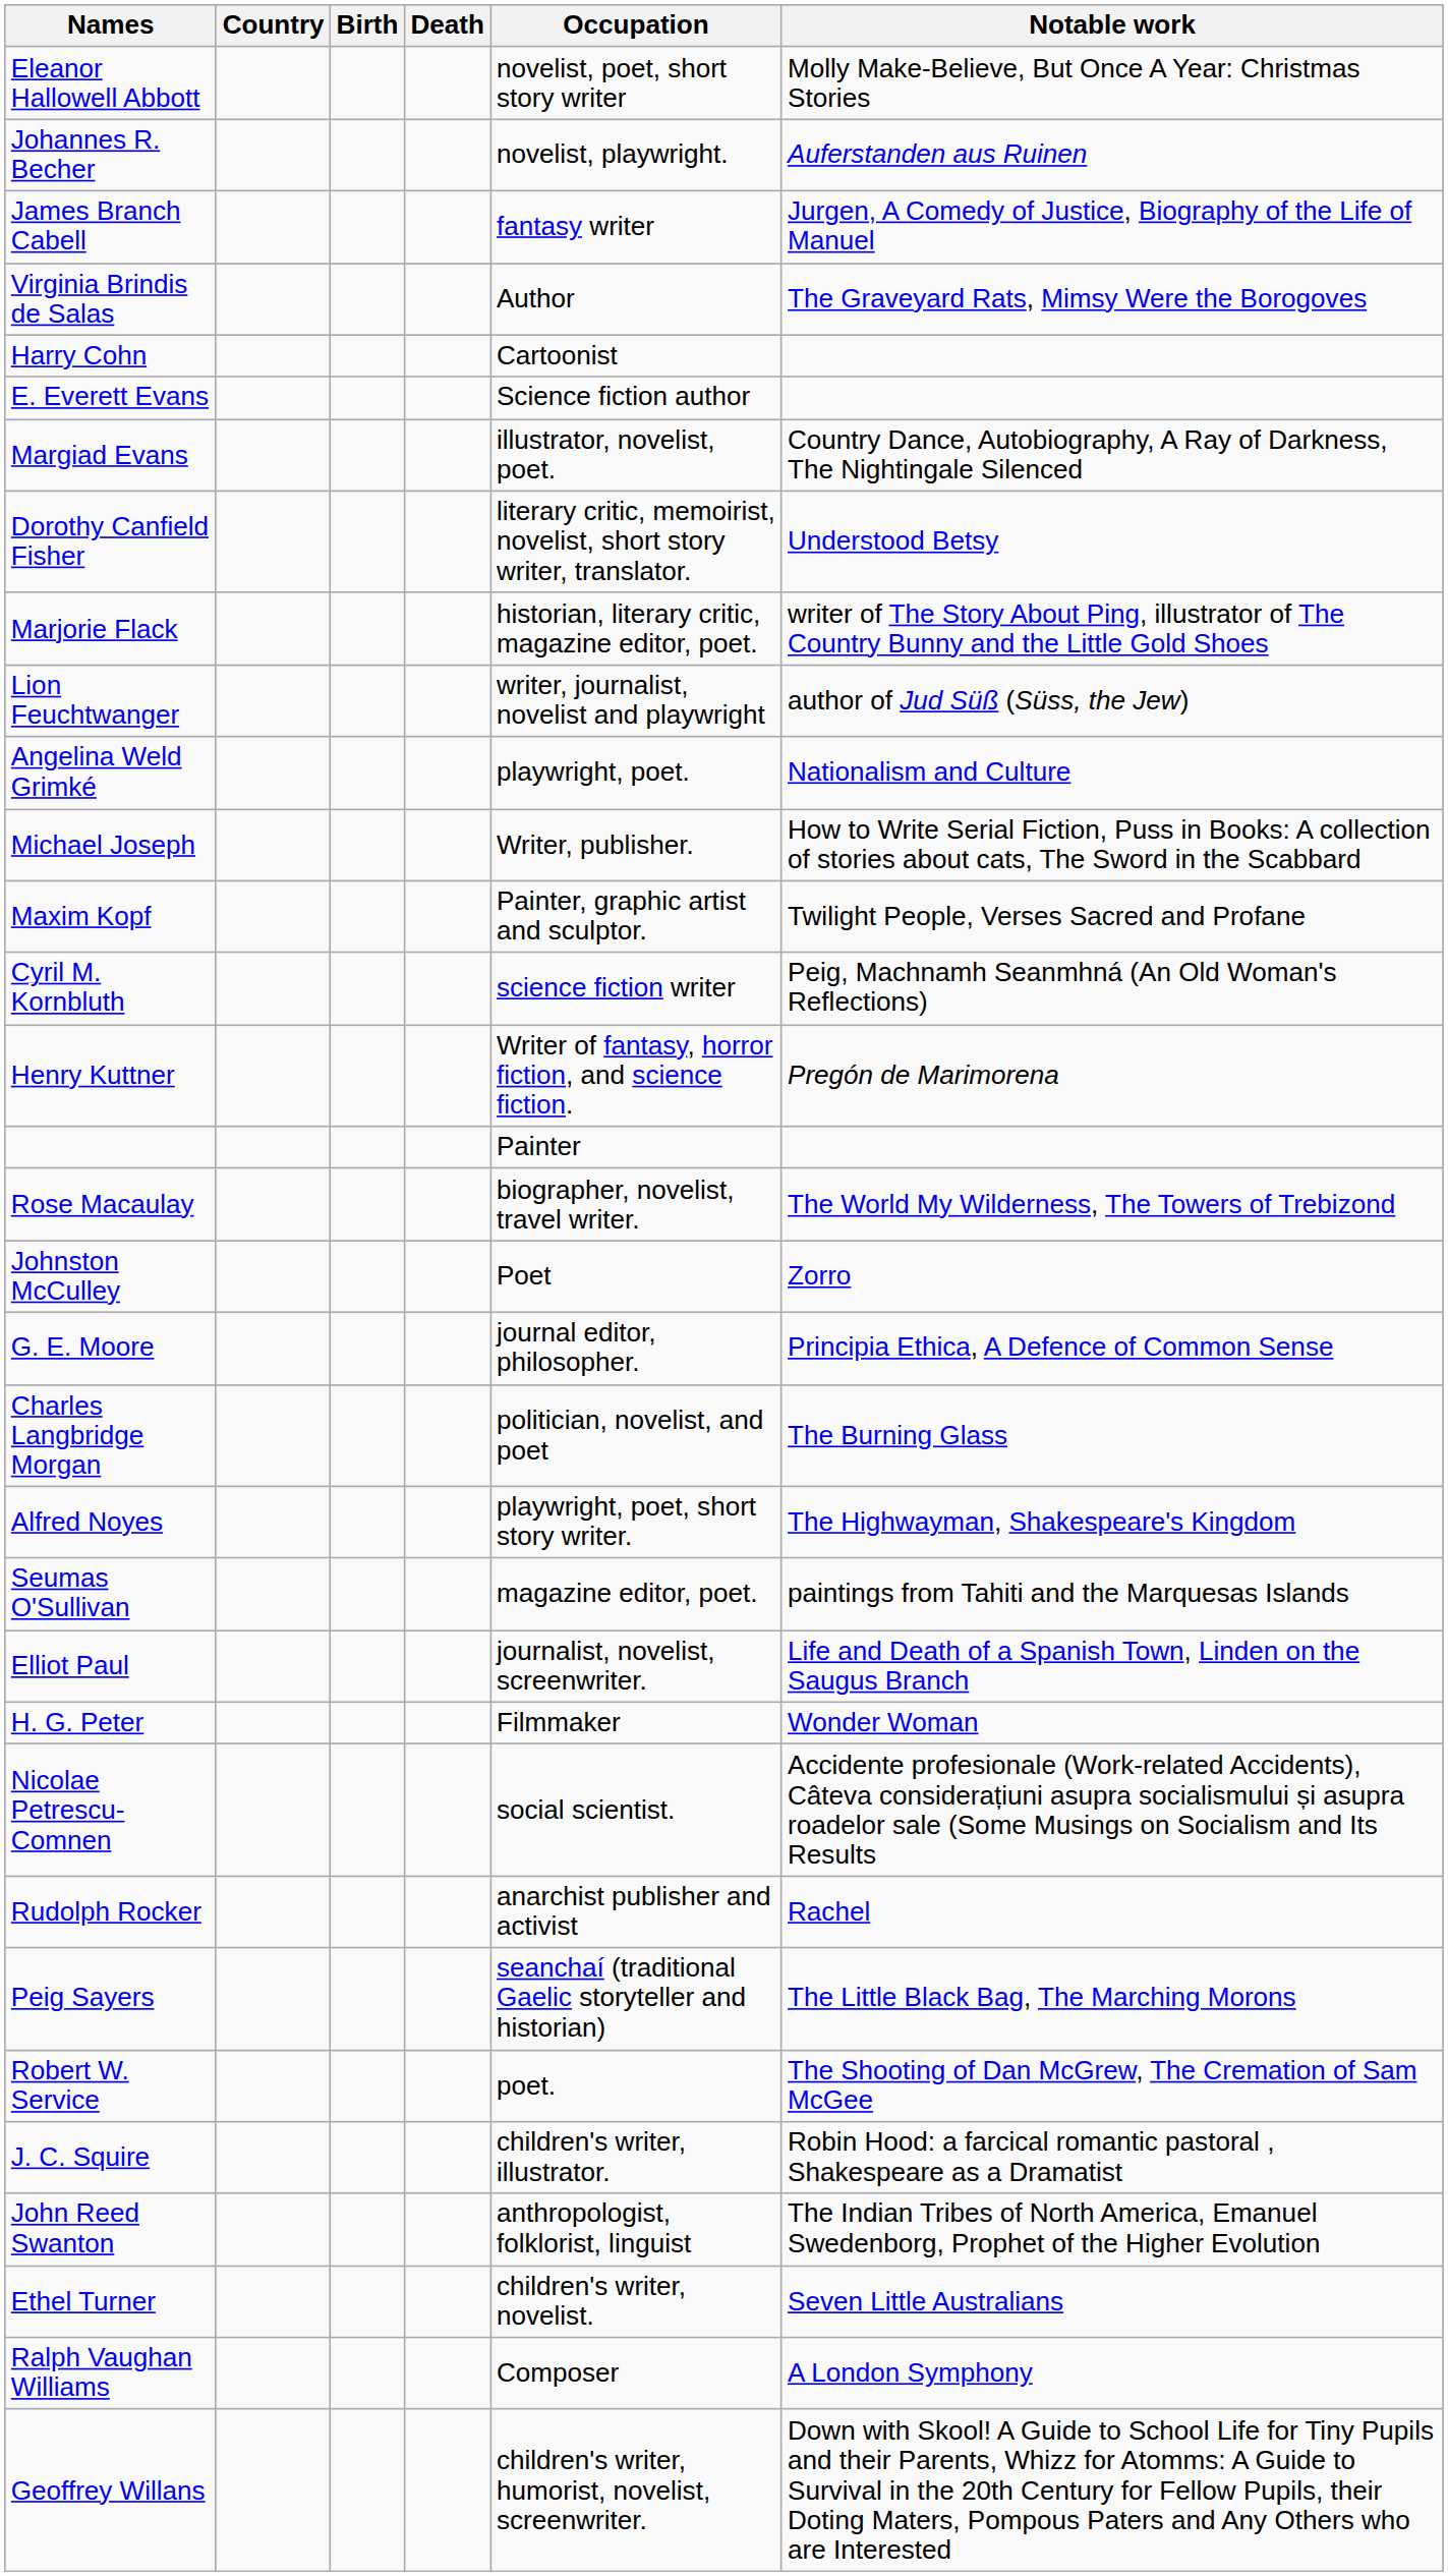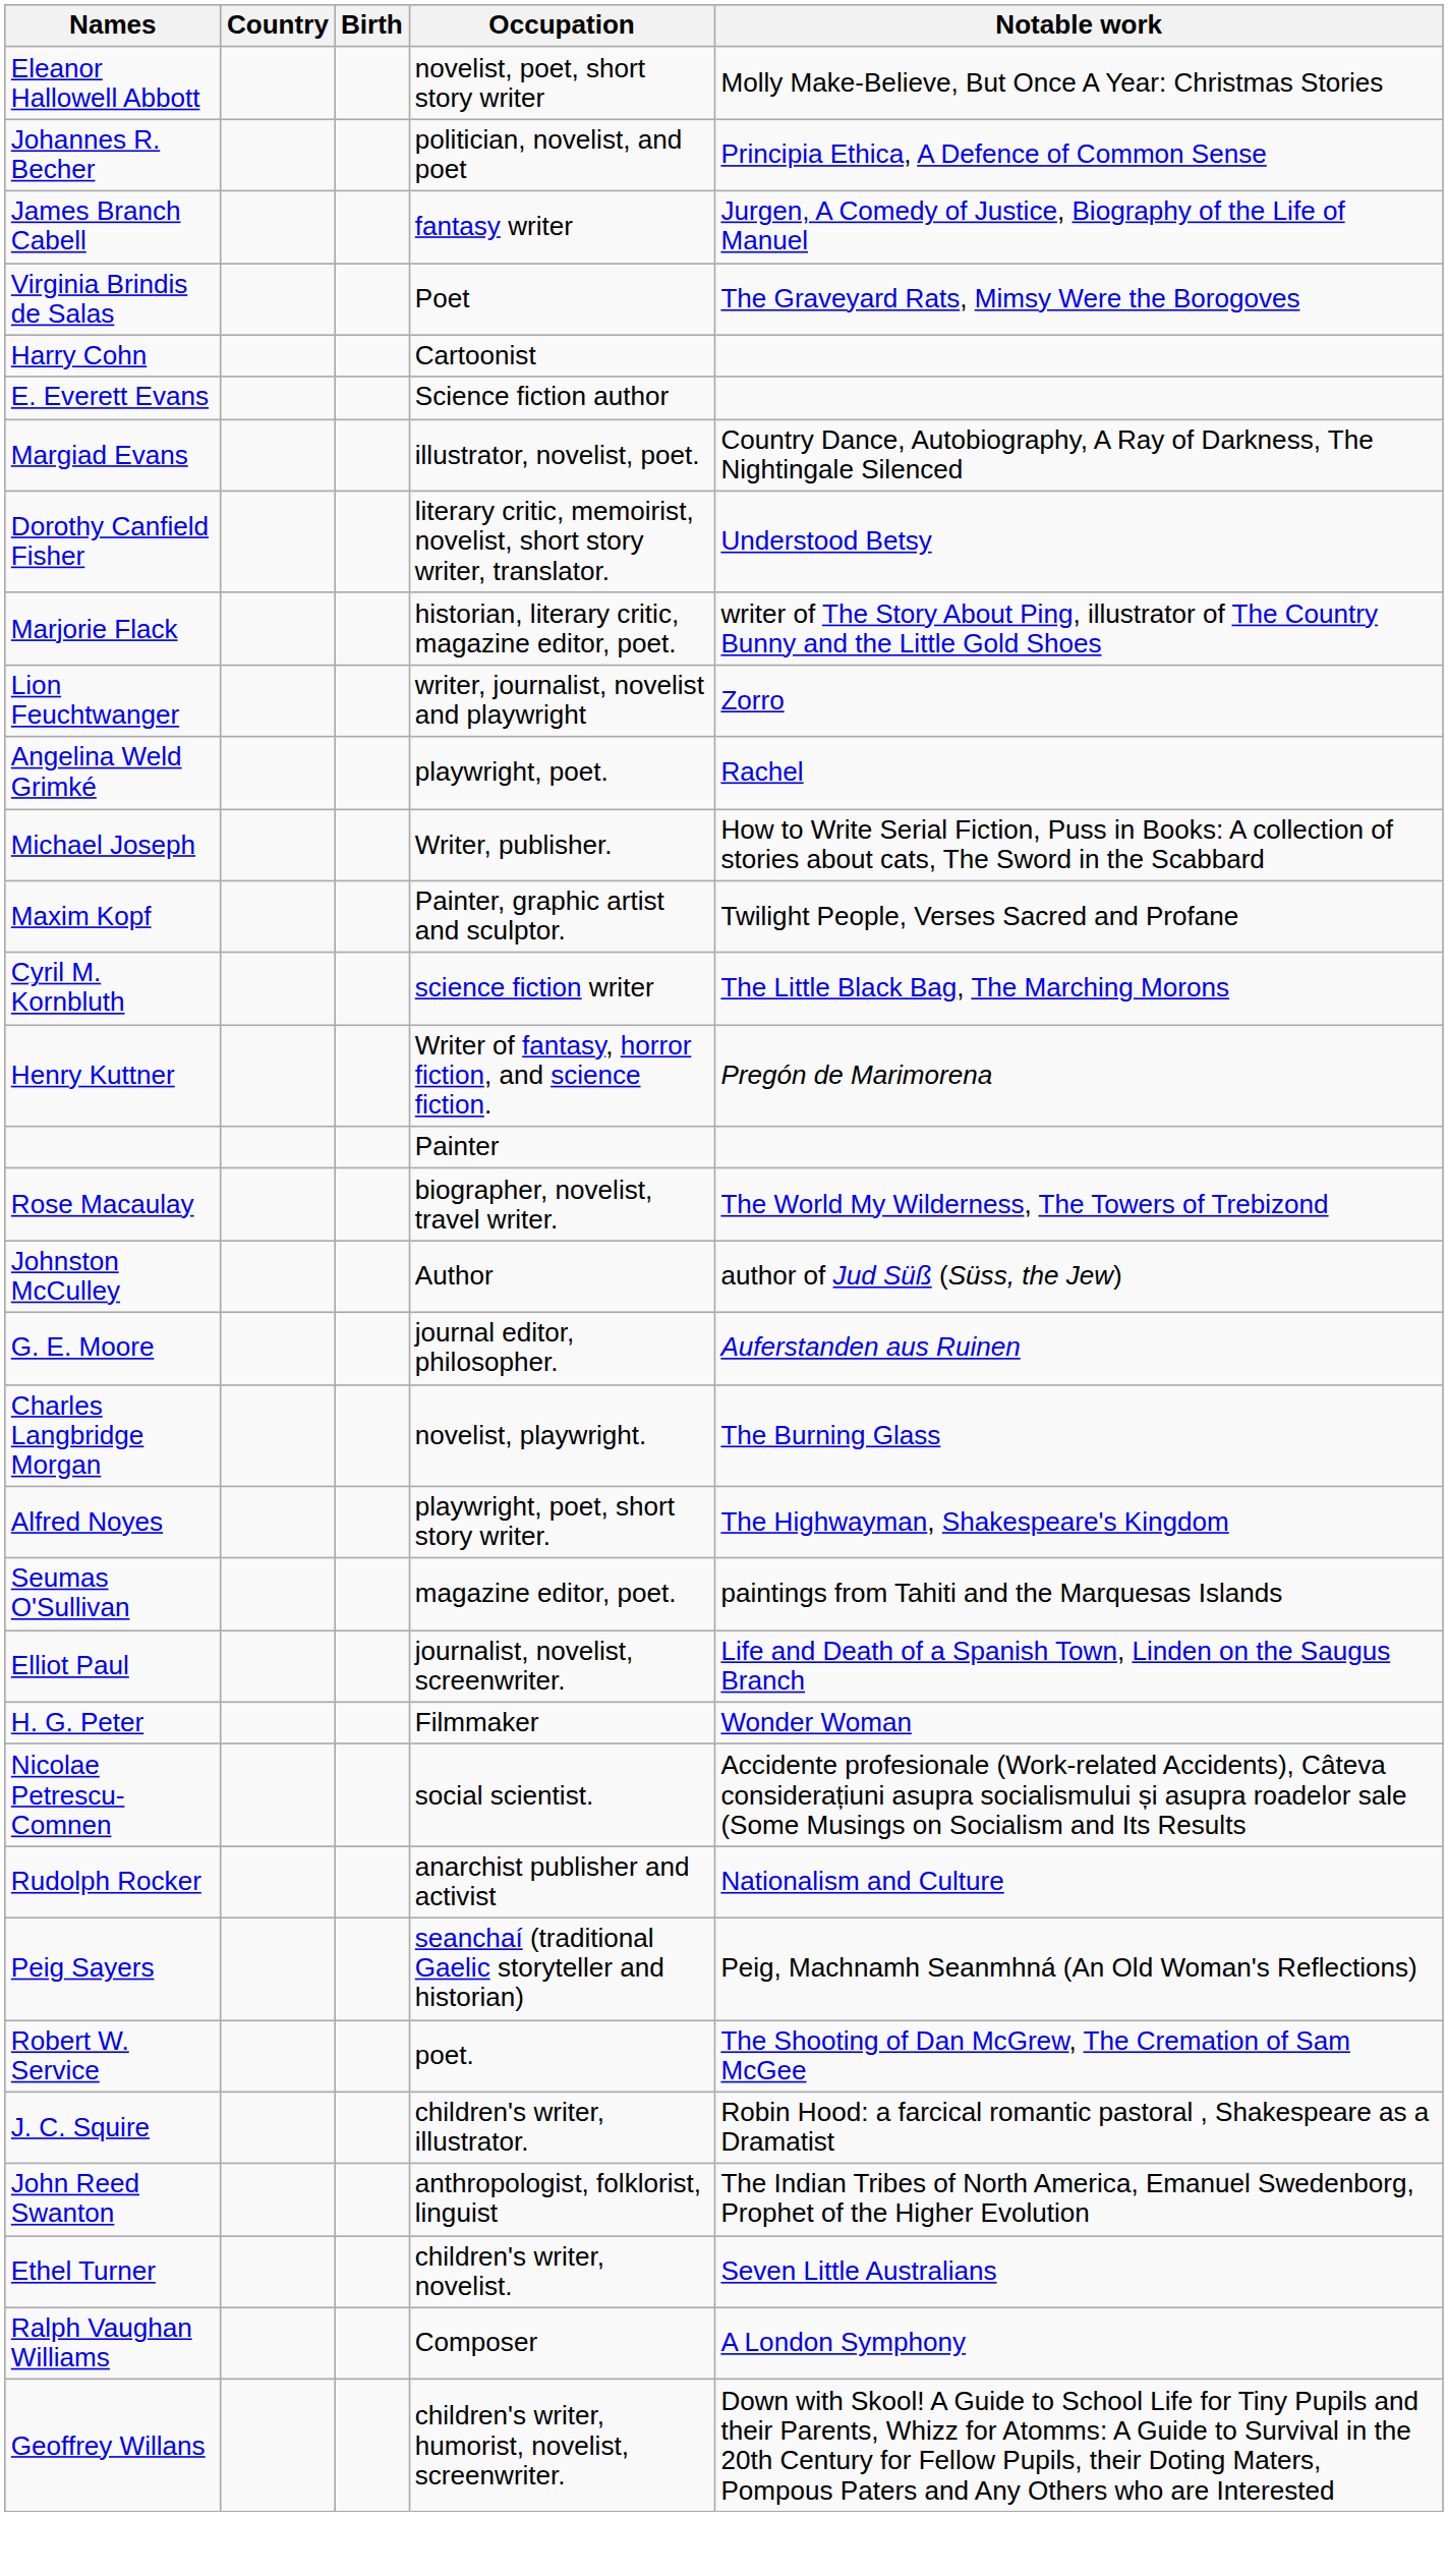 <table class="wikitable sortable" border="1" style="border-spacing:0; style="width:100%;">
 <tr>
 <th>Names</th>
 <th>Country</th>
 <th>Birth</th>
-<th>Death</th>
 <th>Occupation</th>
 <th>Notable work</th>
 </tr>
 <tr>
 <td><a href='#'>Eleanor Hallowell Abbott</a></td>
-<td></td>
 <td></td>
 <td></td>
 <td>novelist, poet, short story writer</td>
 <td>Molly Make-Believe, But Once A Year: Christmas Stories</td>
 </tr>
 <tr>
 <td><a href='#'>Johannes R. Becher</a></td>
 <td></td>
 <td></td>
-<td></td>
-<td>novelist, playwright.</td>
-<td><em><a href='#'>Auferstanden aus Ruinen</a></em></td>
+<td>politician, novelist, and poet</td>
+<td><a href='#'>Principia Ethica</a>, <a href='#'>A Defence of Common Sense</a></td>
 </tr>
 <tr>
 <td><a href='#'>James Branch Cabell</a></td>
-<td></td>
 <td></td>
 <td></td>
 <td><a href='#'>fantasy</a> writer</td>
 <td><a href='#'>Jurgen, A Comedy of Justice</a>, <a href='#'>Biography of the Life of Manuel</a></td>
 </tr>
 <tr>
 <td><a href='#'>Virginia Brindis de Salas</a></td>
 <td></td>
 <td></td>
-<td></td>
-<td>Author</td>
+<td>Poet</td>
 <td><a href='#'>The Graveyard Rats</a>, <a href='#'>Mimsy Were the Borogoves</a></td>
 </tr>
 <tr>
 <td><a href='#'>Harry Cohn</a></td>
-<td></td>
 <td></td>
 <td></td>
 <td>Cartoonist</td>
 <td></td>
 </tr>
 <tr>
 <td><a href='#'>E. Everett Evans</a></td>
 <td></td>
 <td></td>
-<td></td>
 <td>Science fiction author</td>
 <td></td>
 </tr>
 <tr>
 <td><a href='#'>Margiad Evans</a></td>
-<td></td>
 <td></td>
 <td></td>
 <td>illustrator, novelist, poet.</td>
 <td>Country Dance, Autobiography, A Ray of Darkness, The Nightingale Silenced</td>
 </tr>
 <tr>
 <td><a href='#'>Dorothy Canfield Fisher</a></td>
 <td></td>
 <td></td>
-<td></td>
 <td>literary critic, memoirist, novelist, short story writer, translator.</td>
 <td><a href='#'>Understood Betsy</a></td>
 </tr>
 <tr>
 <td><a href='#'>Marjorie Flack</a></td>
-<td></td>
 <td></td>
 <td></td>
 <td>historian, literary critic, magazine editor, poet.</td>
 <td>writer of <a href='#'>The Story About Ping</a>, illustrator of <a href='#'>The Country Bunny and the Little Gold Shoes</a></td>
 </tr>
 <tr>
 <td><a href='#'>Lion Feuchtwanger</a></td>
 <td></td>
 <td></td>
-<td></td>
 <td>writer, journalist, novelist and playwright</td>
-<td>author of  <a href='#'><em>Jud Süß</em></a> (<em>Süss, the Jew</em>)</td>
+<td><a href='#'>Zorro</a></td>
 </tr>
 <tr>
 <td><a href='#'>Angelina Weld Grimké</a></td>
 <td></td>
 <td></td>
-<td></td>
 <td>playwright, poet.</td>
-<td><a href='#'>Nationalism and Culture</a></td>
+<td><a href='#'>Rachel</a></td>
 </tr>
 <tr>
 <td><a href='#'>Michael Joseph</a></td>
-<td></td>
 <td></td>
 <td></td>
 <td>Writer, publisher.</td>
 <td>How to Write Serial Fiction, Puss in Books: A collection of stories about cats, The Sword in the Scabbard</td>
 </tr>
 <tr>
 <td><a href='#'>Maxim Kopf</a></td>
 <td><br><br></td>
 <td></td>
-<td></td>
 <td>Painter, graphic artist and sculptor.</td>
 <td>Twilight People, Verses Sacred and Profane</td>
 </tr>
 <tr>
 <td><a href='#'>Cyril M. Kornbluth</a></td>
 <td></td>
 <td></td>
-<td></td>
 <td><a href='#'>science fiction</a> writer</td>
-<td>Peig, Machnamh Seanmhná (An Old Woman's Reflections)</td>
+<td><a href='#'>The Little Black Bag</a>, <a href='#'>The Marching Morons</a></td>
 </tr>
 <tr>
 <td><a href='#'>Henry Kuttner</a></td>
-<td></td>
 <td></td>
 <td></td>
 <td>Writer of <a href='#'>fantasy</a>, <a href='#'>horror fiction</a>, and <a href='#'>science fiction</a>.</td>
 <td><em>Pregón de Marimorena</em></td>
 </tr>
 <tr>
-<td></td>
 <td></td>
 <td></td>
 <td></td>
 <td>Painter</td>
 <td></td>
 </tr>
 <tr>
 <td><a href='#'>Rose Macaulay</a></td>
 <td></td>
 <td></td>
-<td></td>
 <td>biographer, novelist, travel writer.</td>
 <td><a href='#'>The World My Wilderness</a>, <a href='#'>The Towers of Trebizond</a></td>
 </tr>
 <tr>
 <td><a href='#'>Johnston McCulley</a></td>
 <td></td>
 <td></td>
-<td></td>
-<td>Poet</td>
-<td><a href='#'>Zorro</a></td>
+<td>Author</td>
+<td>author of  <a href='#'><em>Jud Süß</em></a> (<em>Süss, the Jew</em>)</td>
 </tr>
 <tr>
 <td><a href='#'>G. E. Moore</a></td>
 <td></td>
 <td></td>
-<td></td>
 <td>journal editor, philosopher.</td>
-<td><a href='#'>Principia Ethica</a>, <a href='#'>A Defence of Common Sense</a></td>
+<td><em><a href='#'>Auferstanden aus Ruinen</a></em></td>
 </tr>
 <tr>
 <td><a href='#'>Charles Langbridge Morgan</a></td>
 <td></td>
 <td></td>
-<td></td>
-<td>politician, novelist, and poet</td>
+<td>novelist, playwright.</td>
 <td><a href='#'>The Burning Glass</a></td>
 </tr>
 <tr>
 <td><a href='#'>Alfred Noyes</a></td>
-<td></td>
 <td></td>
 <td></td>
 <td>playwright, poet, short story writer.</td>
 <td><a href='#'>The Highwayman</a>, <a href='#'>Shakespeare's Kingdom</a></td>
 </tr>
 <tr>
 <td><a href='#'>Seumas O'Sullivan</a></td>
 <td></td>
 <td></td>
-<td></td>
 <td>magazine editor, poet.</td>
 <td>paintings from Tahiti and the Marquesas Islands</td>
 </tr>
 <tr>
 <td><a href='#'>Elliot Paul</a></td>
-<td></td>
 <td></td>
 <td></td>
 <td>journalist, novelist, screenwriter.</td>
 <td><a href='#'>Life and Death of a Spanish Town</a>, <a href='#'>Linden on the Saugus Branch</a></td>
 </tr>
 <tr>
 <td><a href='#'>H. G. Peter</a></td>
 <td></td>
 <td></td>
-<td></td>
 <td>Filmmaker</td>
 <td><a href='#'>Wonder Woman</a></td>
 </tr>
 <tr>
 <td><a href='#'>Nicolae Petrescu-Comnen</a></td>
-<td></td>
 <td></td>
 <td></td>
 <td>social scientist.</td>
 <td>Accidente profesionale (Work-related Accidents), Câteva considerațiuni asupra socialismului și asupra roadelor sale (Some Musings on Socialism and Its Results</td>
 </tr>
 <tr>
 <td><a href='#'>Rudolph Rocker</a></td>
 <td><br><br></td>
 <td></td>
-<td></td>
 <td>anarchist publisher and activist</td>
-<td><a href='#'>Rachel</a></td>
+<td><a href='#'>Nationalism and Culture</a></td>
 </tr>
 <tr>
 <td><a href='#'>Peig Sayers</a></td>
 <td></td>
 <td></td>
-<td></td>
 <td><a href='#'>seanchaí</a> (traditional <a href='#'>Gaelic</a> storyteller and historian)</td>
-<td><a href='#'>The Little Black Bag</a>, <a href='#'>The Marching Morons</a></td>
+<td>Peig, Machnamh Seanmhná (An Old Woman's Reflections)</td>
 </tr>
 <tr>
 <td><a href='#'>Robert W. Service</a></td>
-<td></td>
 <td></td>
 <td></td>
 <td>poet.</td>
 <td><a href='#'>The Shooting of Dan McGrew</a>, <a href='#'>The Cremation of Sam McGee</a></td>
 </tr>
 <tr>
 <td><a href='#'>J. C. Squire</a></td>
 <td></td>
 <td></td>
-<td></td>
 <td>children's writer, illustrator.</td>
 <td>Robin Hood: a farcical romantic pastoral , Shakespeare as a Dramatist</td>
 </tr>
 <tr>
 <td><a href='#'>John Reed Swanton</a></td>
-<td></td>
 <td></td>
 <td></td>
 <td>anthropologist, folklorist, linguist</td>
 <td>The Indian Tribes of North America, Emanuel Swedenborg, Prophet of the Higher Evolution</td>
 </tr>
 <tr>
 <td><a href='#'>Ethel Turner</a></td>
 <td></td>
 <td></td>
-<td></td>
 <td>children's writer, novelist.</td>
 <td><a href='#'>Seven Little Australians</a></td>
 </tr>
 <tr>
 <td><a href='#'>Ralph Vaughan Williams</a></td>
-<td></td>
 <td></td>
 <td></td>
 <td>Composer</td>
 <td><a href='#'>A London Symphony</a></td>
 </tr>
 <tr>
 <td><a href='#'>Geoffrey Willans</a></td>
 <td></td>
 <td></td>
-<td></td>
 <td>children's writer, humorist, novelist, screenwriter.</td>
 <td>Down with Skool! A Guide to School Life for Tiny Pupils and their Parents, Whizz for Atomms: A Guide to Survival in the 20th Century for Fellow Pupils, their Doting Maters, Pompous Paters and Any Others who are Interested</td>
 </tr>
 </table>
